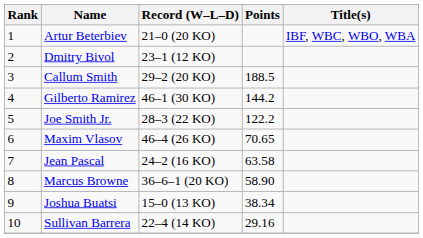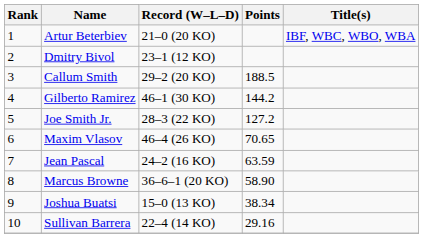 <table class="wikitable">
 <tr>
 <th>Rank</th>
 <th>Name</th>
 <th>Record (W–L–D)</th>
 <th>Points</th>
 <th>Title(s)</th>
 </tr>
 <tr>
 <td>1</td>
 <td><a href='#'>Artur Beterbiev</a></td>
 <td>21–0 (20 KO)</td>
 <td></td>
 <td><a href='#'>IBF</a>, <a href='#'>WBC</a>, <a href='#'>WBO</a>, <a href='#'>WBA</a></td>
 </tr>
 <tr>
 <td>2</td>
 <td><a href='#'>Dmitry Bivol</a></td>
 <td>23–1 (12 KO)</td>
 <td></td>
 </tr>
 <tr>
 <td>3</td>
 <td><a href='#'>Callum Smith</a></td>
 <td>29–2 (20 KO)</td>
 <td>188.5</td>
 <td></td>
 </tr>
 <tr>
 <td>4</td>
 <td><a href='#'>Gilberto Ramirez</a></td>
 <td>46–1 (30 KO)</td>
 <td>144.2</td>
 <td></td>
 </tr>
 <tr>
 <td>5</td>
 <td><a href='#'>Joe Smith Jr.</a></td>
 <td>28–3 (22 KO)</td>
-<td>122.2</td>
+<td>127.2</td>
 <td></td>
 </tr>
 <tr>
 <td>6</td>
 <td><a href='#'>Maxim Vlasov</a></td>
 <td>46–4 (26 KO)</td>
 <td>70.65</td>
 <td></td>
 </tr>
 <tr>
 <td>7</td>
 <td><a href='#'>Jean Pascal</a></td>
 <td>24–2 (16 KO)</td>
-<td>63.58</td>
+<td>63.59</td>
 <td></td>
 </tr>
 <tr>
 <td>8</td>
 <td><a href='#'>Marcus Browne</a></td>
 <td>36–6–1 (20 KO)</td>
 <td>58.90</td>
 <td></td>
 </tr>
 <tr>
 <td>9</td>
 <td><a href='#'>Joshua Buatsi</a></td>
 <td>15–0 (13 KO)</td>
 <td>38.34</td>
 <td></td>
 </tr>
 <tr>
 <td>10</td>
 <td><a href='#'>Sullivan Barrera</a></td>
 <td>22–4 (14 KO)</td>
 <td>29.16</td>
 <td></td>
 </tr>
 <tr>
 </tr>
 </table>
